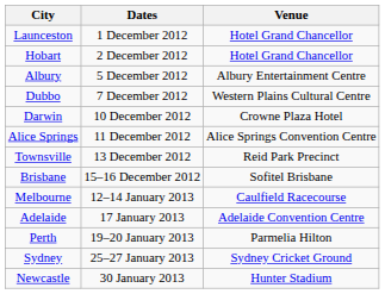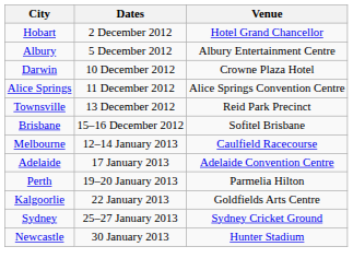 <table class=wikitable style=text-align:center;>
 <tr>
 <th>City</th>
 <th>Dates</th>
 <th>Venue</th>
-</tr>
-<tr>
-<td><a href='#'>Launceston</a></td>
-<td>1 December 2012</td>
-<td><a href='#'>Hotel Grand Chancellor</a></td>
 </tr>
 <tr>
 <td><a href='#'>Hobart</a></td>
 <td>2 December 2012</td>
 <td><a href='#'>Hotel Grand Chancellor</a></td>
 </tr>
 <tr>
 <td><a href='#'>Albury</a></td>
 <td>5 December 2012</td>
 <td>Albury Entertainment Centre</td>
-</tr>
-<tr>
-<td><a href='#'>Dubbo</a></td>
-<td>7 December 2012</td>
-<td>Western Plains Cultural Centre</td>
 </tr>
 <tr>
 <td><a href='#'>Darwin</a></td>
 <td>10 December 2012</td>
 <td>Crowne Plaza Hotel</td>
 </tr>
 <tr>
 <td><a href='#'>Alice Springs</a></td>
 <td>11 December 2012</td>
 <td>Alice Springs Convention Centre</td>
 </tr>
 <tr>
 <td><a href='#'>Townsville</a></td>
 <td>13 December 2012</td>
 <td>Reid Park Precinct</td>
 </tr>
 <tr>
 <td><a href='#'>Brisbane</a></td>
 <td>15–16 December 2012</td>
 <td>Sofitel Brisbane</td>
 </tr>
 <tr>
 <td><a href='#'>Melbourne</a></td>
 <td>12–14 January 2013</td>
 <td><a href='#'>Caulfield Racecourse</a></td>
 </tr>
 <tr>
 <td><a href='#'>Adelaide</a></td>
 <td>17 January 2013</td>
 <td><a href='#'>Adelaide Convention Centre</a></td>
 </tr>
 <tr>
 <td><a href='#'>Perth</a></td>
 <td>19–20 January 2013</td>
 <td>Parmelia Hilton</td>
 </tr>
 <tr>
+<td><a href='#'>Kalgoorlie</a></td>
+<td>22 January 2013</td>
+<td>Goldfields Arts Centre</td>
+</tr>
+<tr>
 <td><a href='#'>Sydney</a></td>
 <td>25–27 January 2013</td>
 <td><a href='#'>Sydney Cricket Ground</a></td>
 </tr>
 <tr>
 <td><a href='#'>Newcastle</a></td>
 <td>30 January 2013</td>
 <td><a href='#'>Hunter Stadium</a></td>
 </tr>
 </table>
